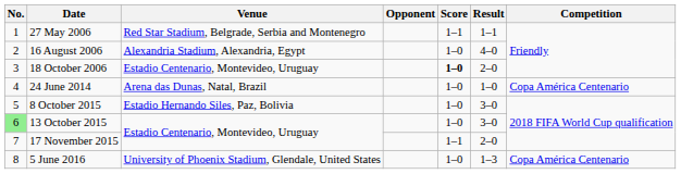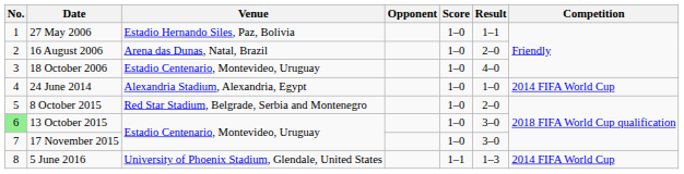 <table class="wikitable sortable">
 <tr>
 <th>No.</th>
 <th>Date</th>
 <th>Venue</th>
 <th>Opponent</th>
 <th>Score</th>
 <th>Result</th>
 <th>Competition</th>
 </tr>
 <tr>
 <td align=center>1</td>
 <td>27 May 2006</td>
-<td><a href='#'>Red Star Stadium</a>, Belgrade, Serbia and Montenegro</td>
+<td><a href='#'>Estadio Hernando Siles</a>, Paz, Bolivia</td>
 <td></td>
-<td align=center>1–1</td>
+<td align=center>1–0</td>
 <td align=center>1–1</td>
 <td rowspan=3><a href='#'>Friendly</a></td>
 </tr>
 <tr>
 <td align=center>2</td>
 <td>16 August 2006</td>
-<td><a href='#'>Alexandria Stadium</a>, Alexandria, Egypt</td>
+<td><a href='#'>Arena das Dunas</a>, Natal, Brazil</td>
 <td></td>
 <td align=center>1–0</td>
-<td align=center>4–0</td>
+<td align=center>2–0</td>
 </tr>
 <tr>
 <td align=center>3</td>
 <td>18 October 2006</td>
 <td><a href='#'>Estadio Centenario</a>, Montevideo, Uruguay</td>
 <td></td>
-<td align=center><strong>1–0</strong></td>
-<td align=center>2–0</td>
+<td align=center>1–0</td>
+<td align=center>4–0</td>
 </tr>
 <tr>
 <td align=center>4</td>
 <td>24 June 2014</td>
-<td><a href='#'>Arena das Dunas</a>, Natal, Brazil</td>
+<td><a href='#'>Alexandria Stadium</a>, Alexandria, Egypt</td>
 <td></td>
 <td align=center>1–0</td>
 <td align=center>1–0</td>
-<td><a href='#'>Copa América Centenario</a></td>
+<td><a href='#'>2014 FIFA World Cup</a></td>
 </tr>
 <tr>
 <td align=center>5</td>
 <td>8 October 2015</td>
-<td><a href='#'>Estadio Hernando Siles</a>, Paz, Bolivia</td>
+<td><a href='#'>Red Star Stadium</a>, Belgrade, Serbia and Montenegro</td>
 <td></td>
 <td align=center>1–0</td>
-<td align=center>3–0</td>
+<td align=center>2–0</td>
 <td rowspan=3><a href='#'>2018 FIFA World Cup qualification</a></td>
 </tr>
 <tr>
 <td align=center style="background: lightgreen;">6</td>
 <td>13 October 2015</td>
 <td rowspan=2><a href='#'>Estadio Centenario</a>, Montevideo, Uruguay</td>
 <td></td>
 <td align=center>1–0</td>
 <td align=center>3–0</td>
 </tr>
 <tr>
 <td align=center>7</td>
 <td>17 November 2015</td>
 <td></td>
-<td align=center>1–1</td>
-<td align=center>2–0</td>
+<td align=center>1–0</td>
+<td align=center>3–0</td>
 </tr>
 <tr>
 <td align=center>8</td>
 <td>5 June 2016</td>
 <td><a href='#'>University of Phoenix Stadium</a>, Glendale, United States</td>
 <td></td>
-<td align=center>1–0</td>
+<td align=center>1–1</td>
 <td align=center>1–3</td>
-<td><a href='#'>Copa América Centenario</a></td>
+<td><a href='#'>2014 FIFA World Cup</a></td>
 </tr>
 </table>
